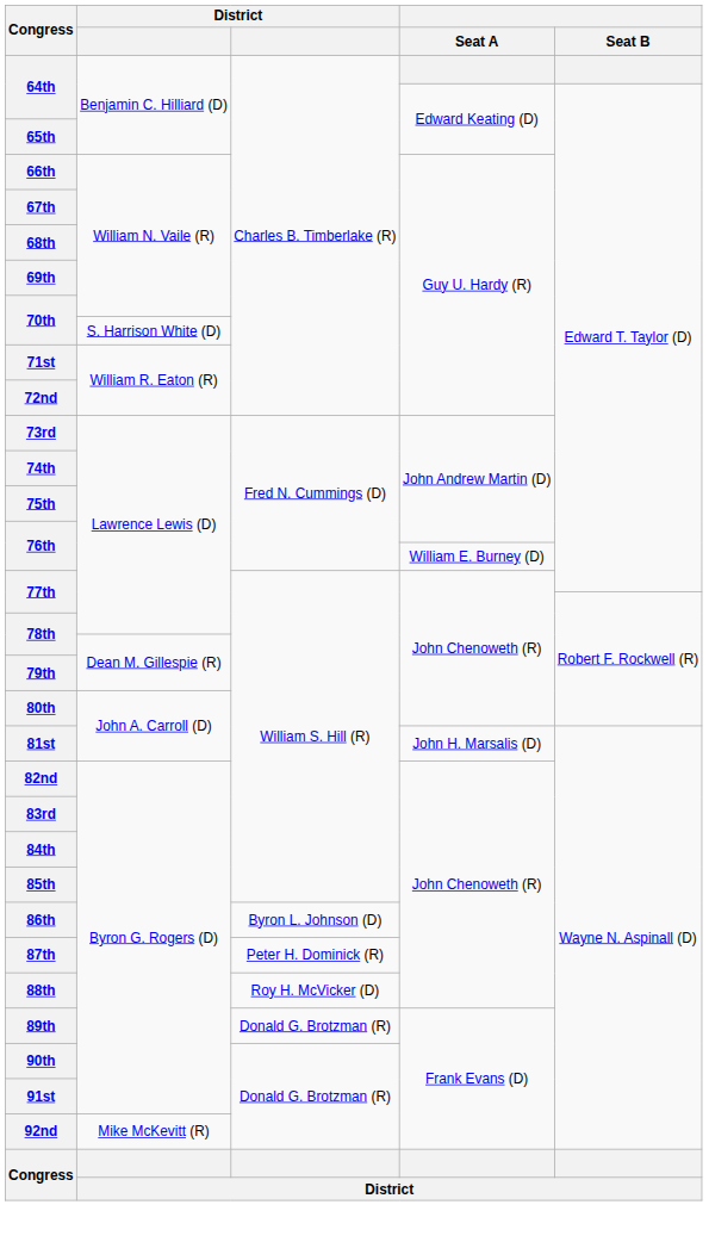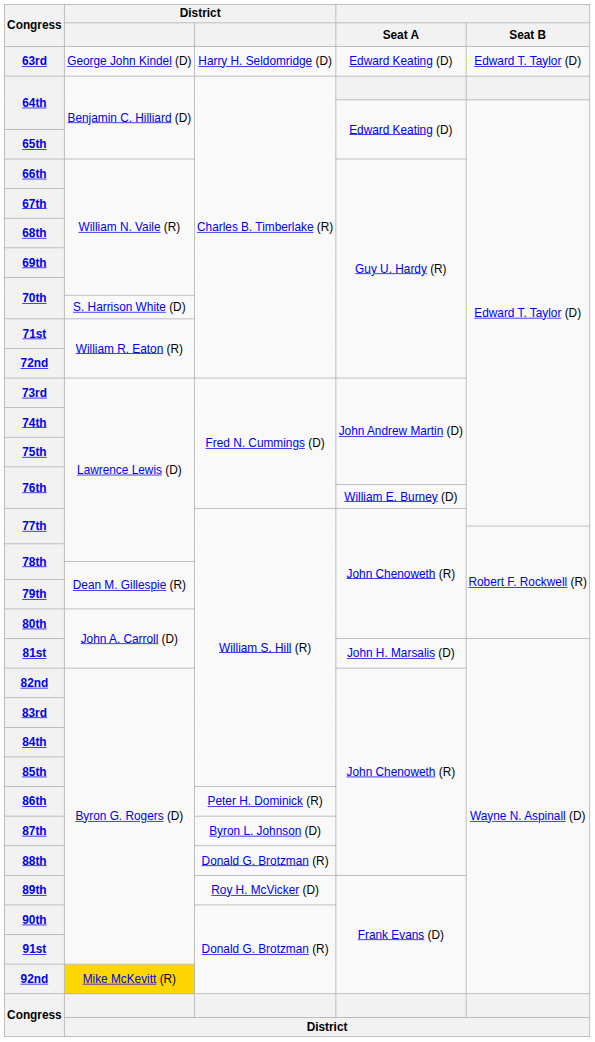 <table class=wikitable style="text-align:center">
 <tr>
 <th scope="col" rowspan=2>Congress</th>
 <th scope="colgroup" colspan=2>District</th>
 <th scope="colgroup" colspan=2></th>
 </tr>
 <tr style="height:2em">
 <th scope="col"></th>
 <th scope="col"></th>
 <th scope="col">Seat A</th>
 <th scope="col">Seat B</th>
+</tr>
+<tr style="height:2.5em">
+<th scope="row"><a href='#'>63rd</a> </th>
+<td><a href='#'>George John Kindel</a> (D)</td>
+<td><a href='#'>Harry H. Seldomridge</a> (D)</td>
+<td><a href='#'>Edward Keating</a> (D)</td>
+<td><a href='#'>Edward T. Taylor</a> (D)</td>
 </tr>
 <tr style="height:2em">
 <th scope="row" rowspan=2><a href='#'>64th</a> </th>
 <td rowspan=3 ><a href='#'>Benjamin C. Hilliard</a> (D)</td>
 <td rowspan=11 ><a href='#'>Charles B. Timberlake</a> (R)</td>
 <th scope="col"></th>
 <th scope="col"></th>
 </tr>
 <tr style="height:2.5em">
 <td rowspan=2 ><a href='#'>Edward Keating</a> (D)</td>
 <td rowspan=16 ><a href='#'>Edward T. Taylor</a> (D)</td>
 </tr>
 <tr style="height:2.5em">
 <th scope="row"><a href='#'>65th</a> </th>
 </tr>
 <tr style="height:2.5em">
 <th scope="row"><a href='#'>66th</a> </th>
 <td rowspan=5 ><a href='#'>William N. Vaile</a> (R)</td>
 <td rowspan=8 ><a href='#'>Guy U. Hardy</a> (R)</td>
 </tr>
 <tr style="height:2.5em">
 <th scope="row"><a href='#'>67th</a> </th>
 </tr>
 <tr style="height:2.5em">
 <th scope="row"><a href='#'>68th</a> </th>
 </tr>
 <tr style="height:2.5em">
 <th scope="row"><a href='#'>69th</a> </th>
 </tr>
 <tr style="height:1.5em">
 <th scope="row" rowspan=2><a href='#'>70th</a> </th>
 </tr>
 <tr style="height:2em">
 <td><a href='#'>S. Harrison White</a> (D)</td>
 </tr>
 <tr style="height:2.5em">
 <th scope="row"><a href='#'>71st</a> </th>
 <td rowspan=2 ><a href='#'>William R. Eaton</a> (R)</td>
 </tr>
 <tr style="height:2.5em">
 <th scope="row"><a href='#'>72nd</a> </th>
 </tr>
 <tr style="height:2.5em">
 <th scope="row"><a href='#'>73rd</a> </th>
 <td rowspan=8 ><a href='#'>Lawrence Lewis</a> (D)</td>
 <td rowspan=5 ><a href='#'>Fred N. Cummings</a> (D)</td>
 <td rowspan=4 ><a href='#'>John Andrew Martin</a> (D)</td>
 </tr>
 <tr style="height:2.5em">
 <th scope="row"><a href='#'>74th</a> </th>
 </tr>
 <tr style="height:2.5em">
 <th scope="row"><a href='#'>75th</a> </th>
 </tr>
 <tr style="height:1.5em">
 <th scope="row" rowspan=2><a href='#'>76th</a> </th>
 </tr>
 <tr style="height:2em">
 <td><a href='#'>William E. Burney</a> (D)</td>
 </tr>
 <tr style="height:1.5em">
 <th scope="row" rowspan=2><a href='#'>77th</a> </th>
 <td rowspan=11 ><a href='#'>William S. Hill</a> (R)</td>
 <td rowspan=6 ><a href='#'>John Chenoweth</a> (R)</td>
 </tr>
 <tr style="height:1.5em">
 <td rowspan=5 ><a href='#'>Robert F. Rockwell</a> (R)</td>
 </tr>
 <tr style="height:1.5em">
 <th scope="row" rowspan=2><a href='#'>78th</a> </th>
 </tr>
 <tr style="height:1.5em">
 <td rowspan=2 ><a href='#'>Dean M. Gillespie</a> (R)</td>
 </tr>
 <tr style="height:2.5em">
 <th scope="row"><a href='#'>79th</a> </th>
 </tr>
 <tr style="height:2.5em">
 <th scope="row"><a href='#'>80th</a> </th>
 <td rowspan=2 ><a href='#'>John A. Carroll</a> (D)</td>
 </tr>
 <tr style="height:2.5em">
 <th scope="row"><a href='#'>81st</a> </th>
 <td><a href='#'>John H. Marsalis</a> (D)</td>
 <td rowspan=12 ><a href='#'>Wayne N. Aspinall</a> (D)</td>
 </tr>
 <tr style="height:2.5em">
 <th scope="row"><a href='#'>82nd</a> </th>
 <td rowspan=10 ><a href='#'>Byron G. Rogers</a> (D)</td>
 <td rowspan=7 ><a href='#'>John Chenoweth</a> (R)</td>
 </tr>
 <tr style="height:2.5em">
 <th scope="row"><a href='#'>83rd</a> </th>
 </tr>
 <tr style="height:2.5em">
 <th scope="row"><a href='#'>84th</a> </th>
 </tr>
 <tr style="height:2.5em">
 <th scope="row"><a href='#'>85th</a> </th>
 </tr>
 <tr style="height:2.5em">
 <th scope="row"><a href='#'>86th</a> </th>
+<td><a href='#'>Peter H. Dominick</a> (R)</td>
+</tr>
+<tr style="height:2.5em">
+<th scope="row"><a href='#'>87th</a> </th>
 <td><a href='#'>Byron L. Johnson</a> (D)</td>
 </tr>
 <tr style="height:2.5em">
-<th scope="row"><a href='#'>87th</a> </th>
-<td><a href='#'>Peter H. Dominick</a> (R)</td>
-</tr>
-<tr style="height:2.5em">
 <th scope="row"><a href='#'>88th</a> </th>
-<td><a href='#'>Roy H. McVicker</a> (D)</td>
+<td><a href='#'>Donald G. Brotzman</a> (R)</td>
 </tr>
 <tr style="height:2.5em">
 <th scope="row"><a href='#'>89th</a> </th>
-<td><a href='#'>Donald G. Brotzman</a> (R)</td>
+<td><a href='#'>Roy H. McVicker</a> (D)</td>
 <td rowspan=4 ><a href='#'>Frank Evans</a> (D)</td>
 </tr>
 <tr style="height:2.5em">
 <th scope="row"><a href='#'>90th</a> </th>
 <td rowspan=3 ><a href='#'>Donald G. Brotzman</a> (R)</td>
 </tr>
 <tr style="height:2.5em">
 <th scope="row"><a href='#'>91st</a> </th>
 </tr>
 <tr style="height:2.5em">
 <th scope="row"><a href='#'>92nd</a> </th>
-<td><a href='#'>Mike McKevitt</a> (R)</td>
+<td style="background: gold;"><a href='#'>Mike McKevitt</a> (R)</td>
 </tr>
 <tr style="height:2em">
 <th scope="col" rowspan=2>Congress</th>
 <th scope="col"></th>
 <th scope="col"></th>
 <th scope="col"></th>
 <th scope="col"></th>
 </tr>
 <tr>
 <th scope="colgroup" colspan=4>District</th>
 </tr>
 </table>
